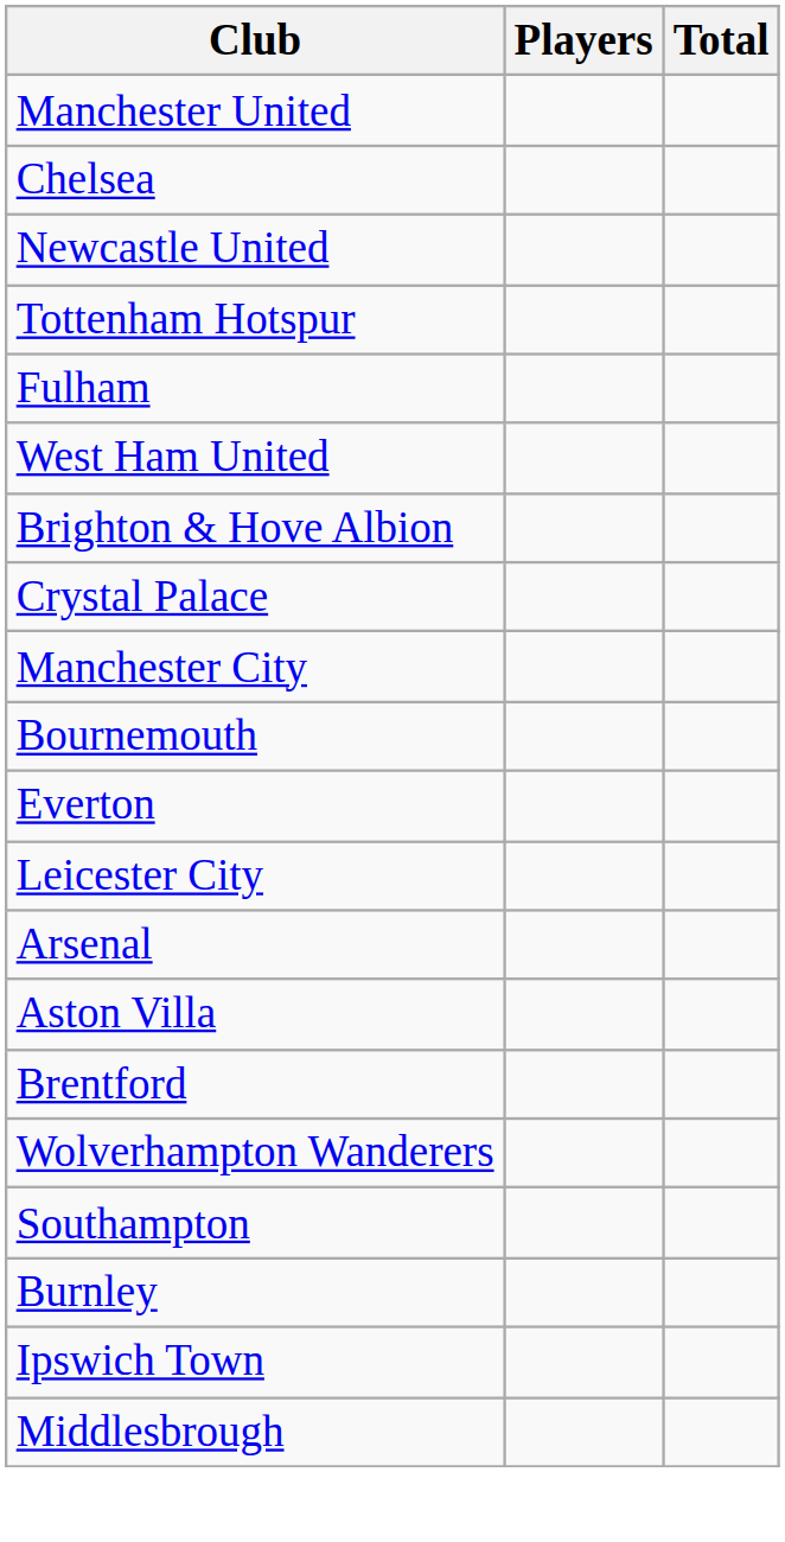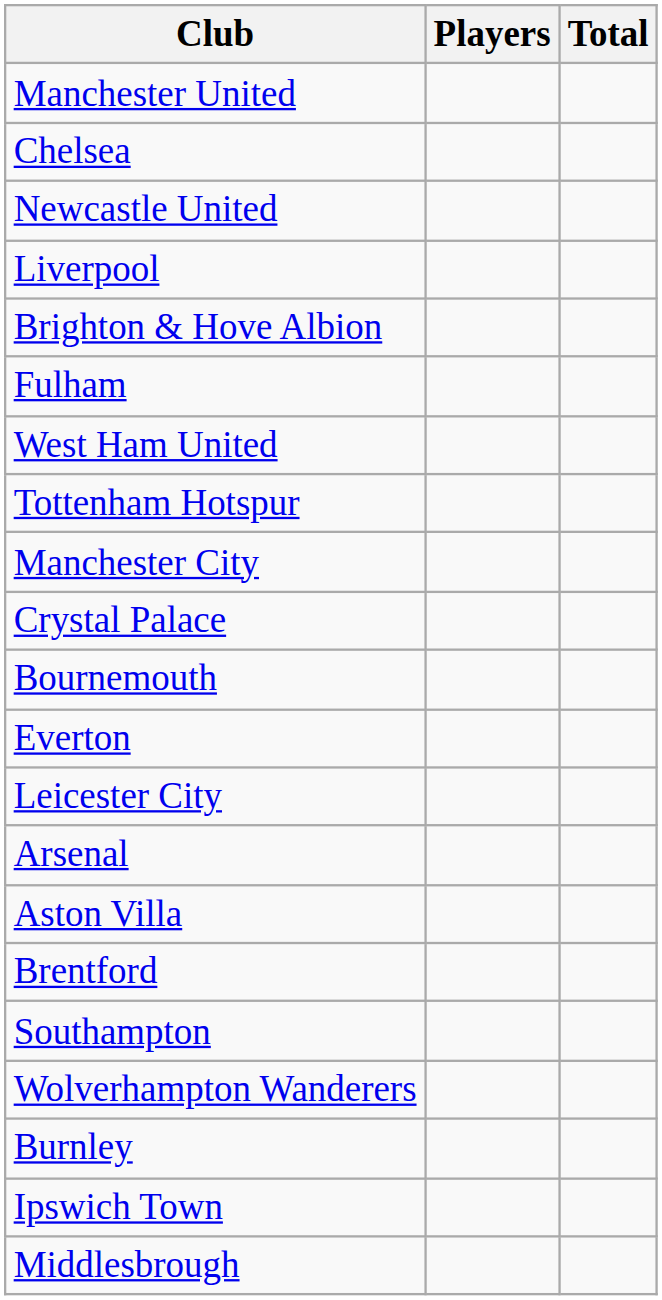 <table class="wikitable sortable" style="border-collapse:collapse">
 <tr>
 <th>Club</th>
 <th>Players</th>
 <th>Total</th>
 </tr>
 <tr>
 <td><a href='#'>Manchester United</a></td>
 <td align="center"></td>
 <td align="center"></td>
 </tr>
 <tr>
 <td><a href='#'>Chelsea</a></td>
 <td align="center"></td>
 <td align="center"></td>
 </tr>
 <tr>
 <td><a href='#'>Newcastle United</a></td>
 <td align="center"></td>
 <td align="center"></td>
 </tr>
 <tr>
-<td><a href='#'>Tottenham Hotspur</a></td>
+<td><a href='#'>Liverpool</a></td>
+<td align="center"></td>
+<td align="center"></td>
+</tr>
+<tr>
+<td><a href='#'>Brighton & Hove Albion</a></td>
 <td align="center"></td>
 <td align="center"></td>
 </tr>
 <tr>
 <td><a href='#'>Fulham</a></td>
 <td align="center"></td>
 <td align="center"></td>
 </tr>
 <tr>
 <td><a href='#'>West Ham United</a></td>
 <td align="center"></td>
 <td align="center"></td>
 </tr>
 <tr>
-<td><a href='#'>Brighton & Hove Albion</a></td>
+<td><a href='#'>Tottenham Hotspur</a></td>
+<td align="center"></td>
+<td align="center"></td>
+</tr>
+<tr>
+<td><a href='#'>Manchester City</a></td>
 <td align="center"></td>
 <td align="center"></td>
 </tr>
 <tr>
 <td><a href='#'>Crystal Palace</a></td>
-<td align="center"></td>
-<td align="center"></td>
-</tr>
-<tr>
-<td><a href='#'>Manchester City</a></td>
 <td align="center"></td>
 <td align="center"></td>
 </tr>
 <tr>
 <td><a href='#'>Bournemouth</a></td>
 <td align="center"></td>
 <td align="center"></td>
 </tr>
 <tr>
 <td><a href='#'>Everton</a></td>
 <td align="center"></td>
 <td align="center"></td>
 </tr>
 <tr>
 <td><a href='#'>Leicester City</a></td>
 <td align="center"></td>
 <td align="center"></td>
 </tr>
 <tr>
 <td><a href='#'>Arsenal</a></td>
 <td align="center"></td>
 <td align="center"></td>
 </tr>
 <tr>
 <td><a href='#'>Aston Villa</a></td>
 <td align="center"></td>
 <td align="center"></td>
 </tr>
 <tr>
 <td><a href='#'>Brentford</a></td>
 <td align="center"></td>
 <td align="center"></td>
 </tr>
 <tr>
-<td><a href='#'>Wolverhampton Wanderers</a></td>
+<td><a href='#'>Southampton</a></td>
 <td align="center"></td>
 <td align="center"></td>
 </tr>
 <tr>
-<td><a href='#'>Southampton</a></td>
+<td><a href='#'>Wolverhampton Wanderers</a></td>
 <td align="center"></td>
 <td align="center"></td>
 </tr>
 <tr>
 <td><a href='#'>Burnley</a></td>
 <td align="center"></td>
 <td align="center"></td>
 </tr>
 <tr>
 <td><a href='#'>Ipswich Town</a></td>
 <td align="center"></td>
 <td align="center"></td>
 </tr>
 <tr>
 <td><a href='#'>Middlesbrough</a></td>
 <td align="center"></td>
 <td align="center"></td>
 </tr>
 </table>
